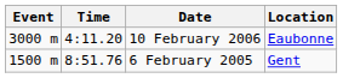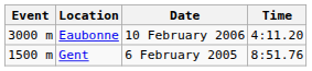 <table class="wikitable">
 <tr>
 <th>Event</th>
+<th>Location</th>
+<th>Date</th>
 <th>Time</th>
-<th>Date</th>
-<th>Location</th>
 </tr>
 <tr>
 <td>3000 m</td>
+<td><a href='#'>Eaubonne</a></td>
+<td>10 February 2006</td>
 <td>4:11.20</td>
-<td>10 February 2006</td>
-<td><a href='#'>Eaubonne</a></td>
 </tr>
 <tr>
 <td>1500 m</td>
+<td><a href='#'>Gent</a></td>
+<td>6 February 2005</td>
 <td>8:51.76</td>
-<td>6 February 2005</td>
-<td><a href='#'>Gent</a></td>
 </tr>
 </table>
